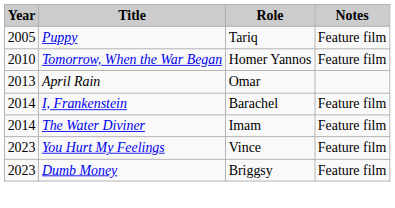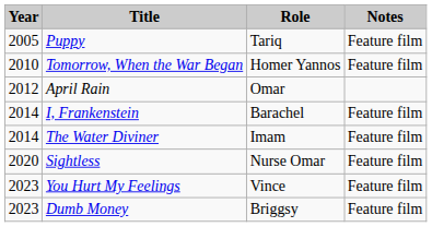 <table class="wikitable">
 <tr>
 <th style="background:#ccc;">Year</th>
 <th style="background:#ccc;">Title</th>
 <th style="background:#ccc;">Role</th>
 <th style="background:#ccc;">Notes</th>
 </tr>
 <tr>
 <td>2005</td>
 <td><em><a href='#'>Puppy</a></em></td>
 <td>Tariq</td>
 <td>Feature film</td>
 </tr>
 <tr>
 <td>2010</td>
 <td><em><a href='#'>Tomorrow, When the War Began</a></em></td>
 <td>Homer Yannos</td>
 <td>Feature film</td>
 </tr>
 <tr>
-<td>2013</td>
+<td>2012</td>
 <td><em>April Rain</em></td>
 <td>Omar</td>
 <td></td>
 </tr>
 <tr>
 <td>2014</td>
 <td><em><a href='#'>I, Frankenstein</a></em></td>
 <td>Barachel</td>
 <td>Feature film</td>
 </tr>
 <tr>
 <td>2014</td>
 <td><em><a href='#'>The Water Diviner</a></em></td>
 <td>Imam</td>
 <td>Feature film</td>
 </tr>
 <tr>
+<td>2020</td>
+<td><em><a href='#'>Sightless</a></em></td>
+<td>Nurse Omar</td>
+<td>Feature film</td>
+</tr>
+<tr>
 <td>2023</td>
 <td><em><a href='#'>You Hurt My Feelings</a></em></td>
 <td>Vince</td>
 <td>Feature film</td>
 </tr>
 <tr>
 <td>2023</td>
 <td><em><a href='#'>Dumb Money</a></em></td>
 <td>Briggsy</td>
 <td>Feature film</td>
 </tr>
 </table>
